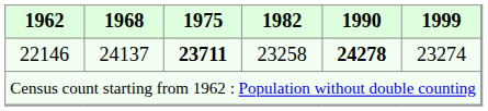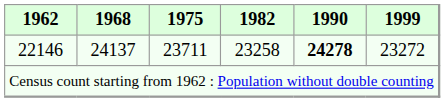 <table align="center" rules="all" cellspacing="0" cellpadding="4" style="border: 1px solid #999; border-right: 2px solid #999; border-bottom:2px solid #999; background: #f3fff3">
 <tr style="background: #ddffdd">
 <th>1962</th>
 <th>1968</th>
 <th>1975</th>
 <th>1982</th>
 <th>1990</th>
 <th>1999</th>
 </tr>
 <tr>
 <td align=center>22146</td>
 <td align=center>24137</td>
-<td align=center><strong>23711</strong></td>
+<td align=center>23711</td>
 <td align=center>23258</td>
 <td align=center><strong>24278</strong></td>
-<td align=center>23274</td>
+<td align=center>23272</td>
 </tr>
 <tr>
 <td colspan=6 align=center><small>Census count starting from 1962 : <a href='#'>Population without double counting</a></small></td>
 </tr>
 </table>
